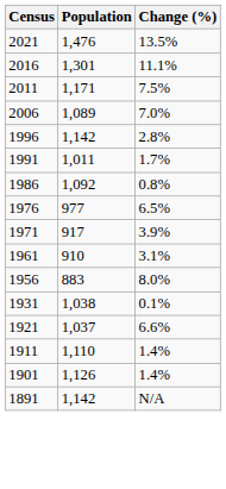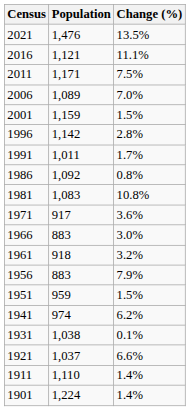 <table class="wikitable">
 <tr>
 <th>Census</th>
 <th>Population</th>
 <th>Change (%)</th>
 </tr>
 <tr>
 <td>2021</td>
 <td>1,476</td>
 <td> 13.5%</td>
 </tr>
 <tr>
 <td>2016</td>
-<td>1,301</td>
+<td>1,121</td>
 <td> 11.1%</td>
 </tr>
 <tr>
 <td>2011</td>
 <td>1,171</td>
 <td> 7.5%</td>
 </tr>
 <tr>
 <td>2006</td>
 <td>1,089</td>
 <td> 7.0%</td>
+</tr>
+<tr>
+<td>2001</td>
+<td>1,159</td>
+<td> 1.5%</td>
 </tr>
 <tr>
 <td>1996</td>
 <td>1,142</td>
 <td> 2.8%</td>
 </tr>
 <tr>
 <td>1991</td>
 <td>1,011</td>
 <td> 1.7%</td>
 </tr>
 <tr>
 <td>1986</td>
 <td>1,092</td>
 <td> 0.8%</td>
 </tr>
 <tr>
-<td>1976</td>
-<td>977</td>
-<td> 6.5%</td>
+<td>1981</td>
+<td>1,083</td>
+<td> 10.8%</td>
 </tr>
 <tr>
 <td>1971</td>
 <td>917</td>
-<td> 3.9%</td>
+<td> 3.6%</td>
+</tr>
+<tr>
+<td>1966</td>
+<td>883</td>
+<td> 3.0%</td>
 </tr>
 <tr>
 <td>1961</td>
-<td>910</td>
-<td> 3.1%</td>
+<td>918</td>
+<td> 3.2%</td>
 </tr>
 <tr>
 <td>1956</td>
 <td>883</td>
-<td> 8.0%</td>
+<td> 7.9%</td>
+</tr>
+<tr>
+<td>1951</td>
+<td>959</td>
+<td> 1.5%</td>
+</tr>
+<tr>
+<td>1941</td>
+<td>974</td>
+<td> 6.2%</td>
 </tr>
 <tr>
 <td>1931</td>
 <td>1,038</td>
 <td> 0.1%</td>
 </tr>
 <tr>
 <td>1921</td>
 <td>1,037</td>
 <td> 6.6%</td>
 </tr>
 <tr>
 <td>1911</td>
 <td>1,110</td>
 <td> 1.4%</td>
 </tr>
 <tr>
 <td>1901</td>
-<td>1,126</td>
+<td>1,224</td>
 <td> 1.4%</td>
 </tr>
-<tr>
-<td>1891</td>
-<td>1,142</td>
-<td>N/A</td>
-</tr>
 </table>
